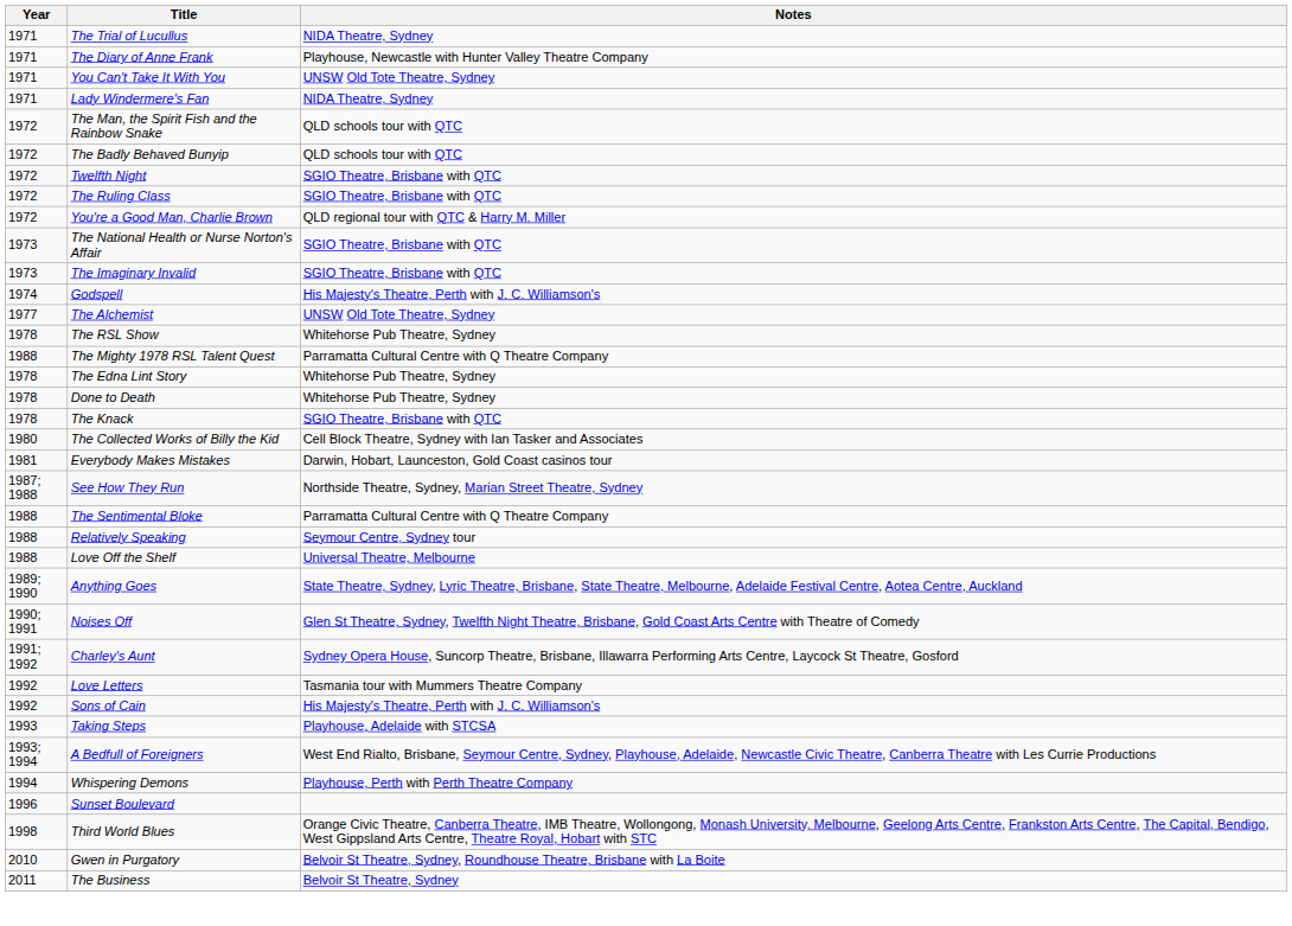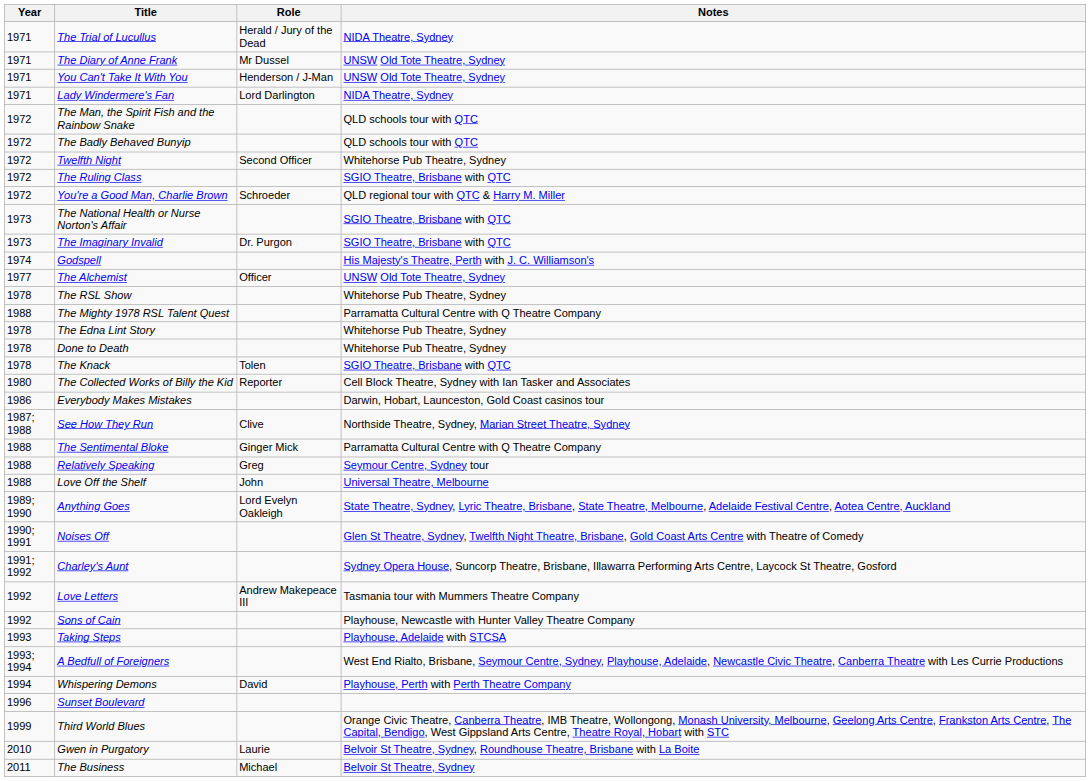 <table class="wikitable sortable">
 <tr>
 <th>Year</th>
 <th>Title</th>
+<th>Role</th>
 <th class="unsortable">Notes</th>
 </tr>
 <tr>
 <td>1971</td>
 <td><em><a href='#'>The Trial of Lucullus</a></em></td>
+<td>Herald / Jury of the Dead</td>
 <td><a href='#'>NIDA Theatre, Sydney</a></td>
 </tr>
 <tr>
 <td>1971</td>
 <td><em><a href='#'>The Diary of Anne Frank</a></em></td>
-<td>Playhouse, Newcastle with Hunter Valley Theatre Company</td>
+<td>Mr Dussel</td>
+<td><a href='#'>UNSW</a> <a href='#'>Old Tote Theatre, Sydney</a></td>
 </tr>
 <tr>
 <td>1971</td>
 <td><em><a href='#'>You Can't Take It With You</a></em></td>
+<td>Henderson / J-Man</td>
 <td><a href='#'>UNSW</a> <a href='#'>Old Tote Theatre, Sydney</a></td>
 </tr>
 <tr>
 <td>1971</td>
 <td><em><a href='#'>Lady Windermere's Fan</a></em></td>
+<td>Lord Darlington</td>
 <td><a href='#'>NIDA Theatre, Sydney</a></td>
 </tr>
 <tr>
 <td>1972</td>
 <td><em>The Man, the Spirit Fish and the Rainbow Snake</em></td>
+<td></td>
 <td>QLD schools tour with <a href='#'>QTC</a></td>
 </tr>
 <tr>
 <td>1972</td>
 <td><em>The Badly Behaved Bunyip</em></td>
+<td></td>
 <td>QLD schools tour with <a href='#'>QTC</a></td>
 </tr>
 <tr>
 <td>1972</td>
 <td><em><a href='#'>Twelfth Night</a></em></td>
-<td><a href='#'>SGIO Theatre, Brisbane</a> with <a href='#'>QTC</a></td>
+<td>Second Officer</td>
+<td>Whitehorse Pub Theatre, Sydney</td>
 </tr>
 <tr>
 <td>1972</td>
 <td><em><a href='#'>The Ruling Class</a></em></td>
+<td></td>
 <td><a href='#'>SGIO Theatre, Brisbane</a> with <a href='#'>QTC</a></td>
 </tr>
 <tr>
 <td>1972</td>
 <td><em><a href='#'>You're a Good Man, Charlie Brown</a></em></td>
+<td>Schroeder</td>
 <td>QLD regional tour with <a href='#'>QTC</a> & <a href='#'>Harry M. Miller</a></td>
 </tr>
 <tr>
 <td>1973</td>
 <td><em>The National Health or Nurse Norton's Affair</em></td>
+<td></td>
 <td><a href='#'>SGIO Theatre, Brisbane</a> with <a href='#'>QTC</a></td>
 </tr>
 <tr>
 <td>1973</td>
 <td><em><a href='#'>The Imaginary Invalid</a></em></td>
+<td>Dr. Purgon</td>
 <td><a href='#'>SGIO Theatre, Brisbane</a> with <a href='#'>QTC</a></td>
 </tr>
 <tr>
 <td>1974</td>
 <td><em><a href='#'>Godspell</a></em></td>
+<td></td>
 <td><a href='#'>His Majesty's Theatre, Perth</a> with <a href='#'>J. C. Williamson's</a></td>
 </tr>
 <tr>
 <td>1977</td>
 <td><em><a href='#'>The Alchemist</a></em></td>
+<td>Officer</td>
 <td><a href='#'>UNSW</a> <a href='#'>Old Tote Theatre, Sydney</a></td>
 </tr>
 <tr>
 <td>1978</td>
 <td><em>The RSL Show</em></td>
+<td></td>
 <td>Whitehorse Pub Theatre, Sydney</td>
 </tr>
 <tr>
 <td>1988</td>
 <td><em>The Mighty 1978 RSL Talent Quest</em></td>
+<td></td>
 <td>Parramatta Cultural Centre with Q Theatre Company</td>
 </tr>
 <tr>
 <td>1978</td>
 <td><em>The Edna Lint Story</em></td>
+<td></td>
 <td>Whitehorse Pub Theatre, Sydney</td>
 </tr>
 <tr>
 <td>1978</td>
 <td><em>Done to Death</em></td>
+<td></td>
 <td>Whitehorse Pub Theatre, Sydney</td>
 </tr>
 <tr>
 <td>1978</td>
 <td><em>The Knack</em></td>
+<td>Tolen</td>
 <td><a href='#'>SGIO Theatre, Brisbane</a> with <a href='#'>QTC</a></td>
 </tr>
 <tr>
 <td>1980</td>
 <td><em>The Collected Works of Billy the Kid</em></td>
+<td>Reporter</td>
 <td>Cell Block Theatre, Sydney with Ian Tasker and Associates</td>
 </tr>
 <tr>
-<td>1981</td>
+<td>1986</td>
 <td><em>Everybody Makes Mistakes</em></td>
+<td></td>
 <td>Darwin, Hobart, Launceston, Gold Coast casinos tour</td>
 </tr>
 <tr>
 <td>1987; 1988</td>
 <td><em><a href='#'>See How They Run</a></em></td>
+<td>Clive</td>
 <td>Northside Theatre, Sydney, <a href='#'>Marian Street Theatre, Sydney</a></td>
 </tr>
 <tr>
 <td>1988</td>
 <td><em><a href='#'>The Sentimental Bloke</a></em></td>
+<td>Ginger Mick</td>
 <td>Parramatta Cultural Centre with Q Theatre Company</td>
 </tr>
 <tr>
 <td>1988</td>
 <td><em><a href='#'>Relatively Speaking</a></em></td>
+<td>Greg</td>
 <td><a href='#'>Seymour Centre, Sydney</a> tour</td>
 </tr>
 <tr>
 <td>1988</td>
 <td><em>Love Off the Shelf</em></td>
+<td>John</td>
 <td><a href='#'>Universal Theatre, Melbourne</a></td>
 </tr>
 <tr>
 <td>1989; 1990</td>
 <td><em><a href='#'>Anything Goes</a></em></td>
+<td>Lord Evelyn Oakleigh</td>
 <td><a href='#'>State Theatre, Sydney</a>, <a href='#'>Lyric Theatre, Brisbane</a>, <a href='#'>State Theatre, Melbourne</a>, <a href='#'>Adelaide Festival Centre</a>, <a href='#'>Aotea Centre, Auckland</a></td>
 </tr>
 <tr>
 <td>1990; 1991</td>
 <td><em><a href='#'>Noises Off</a></em></td>
+<td></td>
 <td><a href='#'>Glen St Theatre, Sydney</a>, <a href='#'>Twelfth Night Theatre, Brisbane</a>, <a href='#'>Gold Coast Arts Centre</a> with Theatre of Comedy</td>
 </tr>
 <tr>
 <td>1991; 1992</td>
 <td><em><a href='#'>Charley's Aunt</a></em></td>
+<td></td>
 <td><a href='#'>Sydney Opera House</a>, Suncorp Theatre, Brisbane, Illawarra Performing Arts Centre, Laycock St Theatre, Gosford</td>
 </tr>
 <tr>
 <td>1992</td>
 <td><em><a href='#'>Love Letters</a></em></td>
+<td>Andrew Makepeace III</td>
 <td>Tasmania tour with Mummers Theatre Company</td>
 </tr>
 <tr>
 <td>1992</td>
 <td><em><a href='#'>Sons of Cain</a></em></td>
-<td><a href='#'>His Majesty's Theatre, Perth</a> with <a href='#'>J. C. Williamson's</a></td>
+<td></td>
+<td>Playhouse, Newcastle with Hunter Valley Theatre Company</td>
 </tr>
 <tr>
 <td>1993</td>
 <td><em><a href='#'>Taking Steps</a></em></td>
+<td></td>
 <td><a href='#'>Playhouse, Adelaide</a> with <a href='#'>STCSA</a></td>
 </tr>
 <tr>
 <td>1993; 1994</td>
 <td><em><a href='#'>A Bedfull of Foreigners</a></em></td>
+<td></td>
 <td>West End Rialto, Brisbane, <a href='#'>Seymour Centre, Sydney</a>, <a href='#'>Playhouse, Adelaide</a>, <a href='#'>Newcastle Civic Theatre</a>, <a href='#'>Canberra Theatre</a> with Les Currie Productions</td>
 </tr>
 <tr>
 <td>1994</td>
 <td><em>Whispering Demons</em></td>
+<td>David</td>
 <td><a href='#'>Playhouse, Perth</a> with <a href='#'>Perth Theatre Company</a></td>
 </tr>
 <tr>
 <td>1996</td>
 <td><em><a href='#'>Sunset Boulevard</a></em></td>
 <td></td>
+<td></td>
 </tr>
 <tr>
-<td>1998</td>
+<td>1999</td>
 <td><em>Third World Blues</em></td>
+<td></td>
 <td>Orange Civic Theatre, <a href='#'>Canberra Theatre</a>, IMB Theatre, Wollongong, <a href='#'>Monash University, Melbourne</a>, <a href='#'>Geelong Arts Centre</a>, <a href='#'>Frankston Arts Centre</a>, <a href='#'>The Capital, Bendigo</a>, West Gippsland Arts Centre, <a href='#'>Theatre Royal, Hobart</a> with <a href='#'>STC</a></td>
 </tr>
 <tr>
 <td>2010</td>
 <td><em>Gwen in Purgatory</em></td>
+<td>Laurie</td>
 <td><a href='#'>Belvoir St Theatre, Sydney</a>, <a href='#'>Roundhouse Theatre, Brisbane</a> with <a href='#'>La Boite</a></td>
 </tr>
 <tr>
 <td>2011</td>
 <td><em>The Business</em></td>
+<td>Michael</td>
 <td><a href='#'>Belvoir St Theatre, Sydney</a></td>
 </tr>
 </table>
